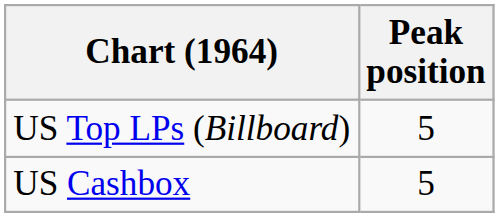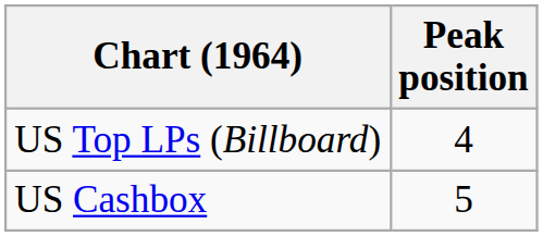 <table class="wikitable">
 <tr>
 <th>Chart (1964)</th>
 <th>Peak<br>position</th>
 </tr>
 <tr>
 <td>US <a href='#'>Top LPs</a> (<em>Billboard</em>)</td>
-<td align="center">5</td>
+<td align="center">4</td>
 </tr>
 <tr>
 <td>US <a href='#'>Cashbox</a></td>
 <td align="center">5</td>
 </tr>
 </table>
